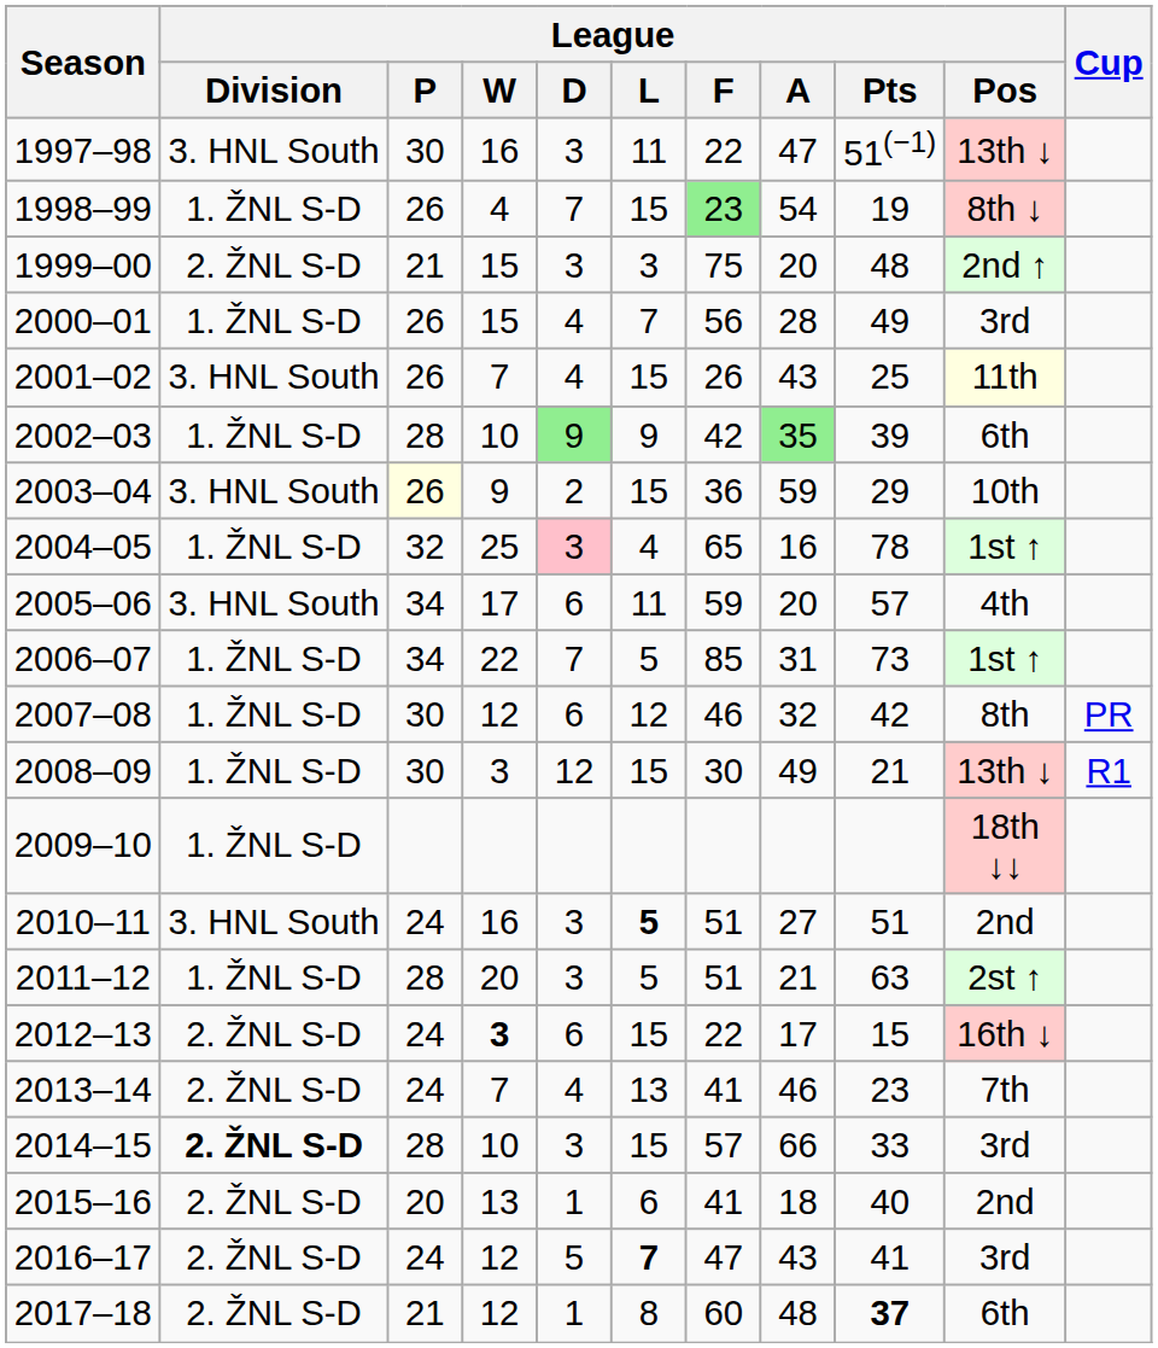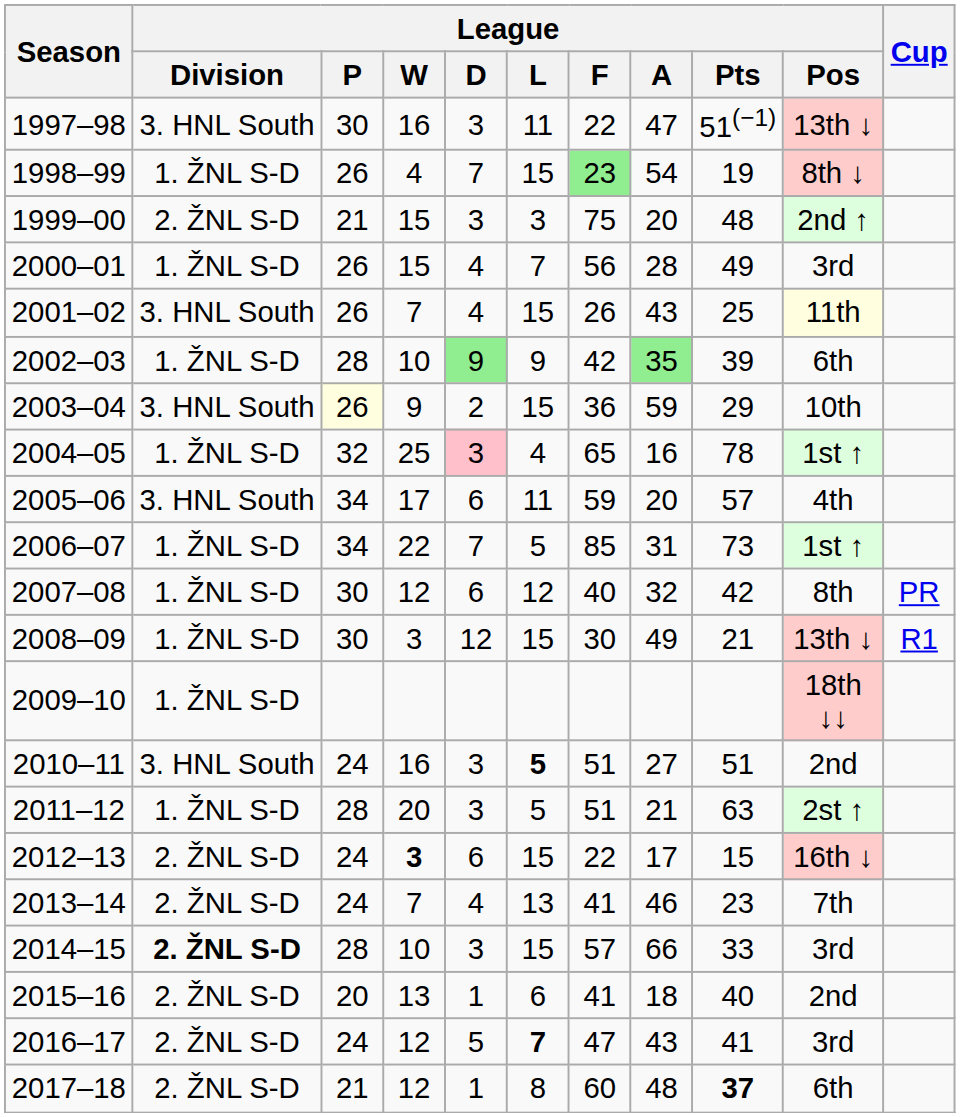 <table class="wikitable" style="font-size:95%; text-align: center;">
 <tr>
 <th rowspan=2>Season</th>
 <th colspan=9>League</th>
 <th rowspan=2 width="30"><a href='#'>Cup</a></th>
 </tr>
 <tr>
 <th>Division</th>
 <th width="25">P</th>
 <th width="25">W</th>
 <th width="25">D</th>
 <th width="25">L</th>
 <th width="25">F</th>
 <th width="25">A</th>
 <th width="25">Pts</th>
 <th width="45">Pos</th>
 </tr>
 <tr>
 <td>1997–98</td>
 <td>3. HNL South</td>
 <td>30</td>
 <td>16</td>
 <td>3</td>
 <td>11</td>
 <td>22</td>
 <td>47</td>
 <td>51<sup>(−1)</sup></td>
 <td bgcolor="#FFCCCC">13th ↓</td>
 <td></td>
 </tr>
 <tr>
 <td>1998–99</td>
 <td>1. ŽNL S-D</td>
 <td>26</td>
 <td>4</td>
 <td>7</td>
 <td>15</td>
 <td style="background: lightgreen;">23</td>
 <td>54</td>
 <td>19</td>
 <td bgcolor="#FFCCCC">8th ↓</td>
 <td></td>
 </tr>
 <tr>
 <td>1999–00</td>
 <td>2. ŽNL S-D</td>
 <td>21</td>
 <td>15</td>
 <td>3</td>
 <td>3</td>
 <td>75</td>
 <td>20</td>
 <td>48</td>
 <td bgcolor="#DDFFDD">2nd ↑</td>
 <td></td>
 </tr>
 <tr>
 <td>2000–01</td>
 <td>1. ŽNL S-D</td>
 <td>26</td>
 <td>15</td>
 <td>4</td>
 <td>7</td>
 <td>56</td>
 <td>28</td>
 <td>49</td>
 <td>3rd</td>
 <td></td>
 </tr>
 <tr>
 <td>2001–02</td>
 <td>3. HNL South</td>
 <td>26</td>
 <td>7</td>
 <td>4</td>
 <td>15</td>
 <td>26</td>
 <td>43</td>
 <td>25</td>
 <td style="background: lightyellow;">11th</td>
 <td></td>
 </tr>
 <tr>
 <td>2002–03</td>
 <td>1. ŽNL S-D</td>
 <td>28</td>
 <td>10</td>
 <td style="background: lightgreen;">9</td>
 <td>9</td>
 <td>42</td>
 <td style="background: lightgreen;">35</td>
 <td>39</td>
 <td>6th</td>
 <td></td>
 </tr>
 <tr>
 <td>2003–04</td>
 <td>3. HNL South</td>
 <td style="background: lightyellow;">26</td>
 <td>9</td>
 <td>2</td>
 <td>15</td>
 <td>36</td>
 <td>59</td>
 <td>29</td>
 <td>10th</td>
 <td></td>
 </tr>
 <tr>
 <td>2004–05</td>
 <td>1. ŽNL S-D</td>
 <td>32</td>
 <td>25</td>
 <td style="background: pink;">3</td>
 <td>4</td>
 <td>65</td>
 <td>16</td>
 <td>78</td>
 <td bgcolor="#DDFFDD">1st ↑</td>
 <td></td>
 </tr>
 <tr>
 <td>2005–06</td>
 <td>3. HNL South</td>
 <td>34</td>
 <td>17</td>
 <td>6</td>
 <td>11</td>
 <td>59</td>
 <td>20</td>
 <td>57</td>
 <td>4th</td>
 <td></td>
 </tr>
 <tr>
 <td>2006–07</td>
 <td>1. ŽNL S-D</td>
 <td>34</td>
 <td>22</td>
 <td>7</td>
 <td>5</td>
 <td>85</td>
 <td>31</td>
 <td>73</td>
 <td bgcolor="#DDFFDD">1st ↑</td>
 <td></td>
 </tr>
 <tr>
 <td>2007–08</td>
 <td>1. ŽNL S-D</td>
 <td>30</td>
 <td>12</td>
 <td>6</td>
 <td>12</td>
-<td>46</td>
+<td>40</td>
 <td>32</td>
 <td>42</td>
 <td>8th</td>
 <td><a href='#'>PR</a></td>
 </tr>
 <tr>
 <td>2008–09</td>
 <td>1. ŽNL S-D</td>
 <td>30</td>
 <td>3</td>
 <td>12</td>
 <td>15</td>
 <td>30</td>
 <td>49</td>
 <td>21</td>
 <td bgcolor="#FFCCCC">13th ↓</td>
 <td><a href='#'>R1</a></td>
 </tr>
 <tr>
 <td>2009–10</td>
 <td>1. ŽNL S-D</td>
 <td></td>
 <td></td>
 <td></td>
 <td></td>
 <td></td>
 <td></td>
 <td></td>
 <td bgcolor="#FFCCCC">18th ↓↓</td>
 <td></td>
 </tr>
 <tr>
 <td>2010–11</td>
 <td>3. HNL South</td>
 <td>24</td>
 <td>16</td>
 <td>3</td>
 <td><strong>5</strong></td>
 <td>51</td>
 <td>27</td>
 <td>51</td>
 <td>2nd</td>
 <td></td>
 </tr>
 <tr>
 <td>2011–12</td>
 <td>1. ŽNL S-D</td>
 <td>28</td>
 <td>20</td>
 <td>3</td>
 <td>5</td>
 <td>51</td>
 <td>21</td>
 <td>63</td>
 <td bgcolor="#DDFFDD">2st ↑</td>
 <td></td>
 </tr>
 <tr>
 <td>2012–13</td>
 <td>2. ŽNL S-D</td>
 <td>24</td>
 <td><strong>3</strong></td>
 <td>6</td>
 <td>15</td>
 <td>22</td>
 <td>17</td>
 <td>15</td>
 <td bgcolor="#FFCCCC">16th ↓</td>
 <td></td>
 </tr>
 <tr>
 <td>2013–14</td>
 <td>2. ŽNL S-D</td>
 <td>24</td>
 <td>7</td>
 <td>4</td>
 <td>13</td>
 <td>41</td>
 <td>46</td>
 <td>23</td>
 <td>7th</td>
 <td></td>
 </tr>
 <tr>
 <td>2014–15</td>
 <td><strong>2. ŽNL S-D</strong></td>
 <td>28</td>
 <td>10</td>
 <td>3</td>
 <td>15</td>
 <td>57</td>
 <td>66</td>
 <td>33</td>
 <td>3rd</td>
 <td></td>
 </tr>
 <tr>
 <td>2015–16</td>
 <td>2. ŽNL S-D</td>
 <td>20</td>
 <td>13</td>
 <td>1</td>
 <td>6</td>
 <td>41</td>
 <td>18</td>
 <td>40</td>
 <td>2nd</td>
 <td></td>
 </tr>
 <tr>
 <td>2016–17</td>
 <td>2. ŽNL S-D</td>
 <td>24</td>
 <td>12</td>
 <td>5</td>
 <td><strong>7</strong></td>
 <td>47</td>
 <td>43</td>
 <td>41</td>
 <td>3rd</td>
 <td></td>
 </tr>
 <tr>
 <td>2017–18</td>
 <td>2. ŽNL S-D</td>
 <td>21</td>
 <td>12</td>
 <td>1</td>
 <td>8</td>
 <td>60</td>
 <td>48</td>
 <td><strong>37</strong></td>
 <td>6th</td>
 <td></td>
 </tr>
 <tr>
 </tr>
 </table>
